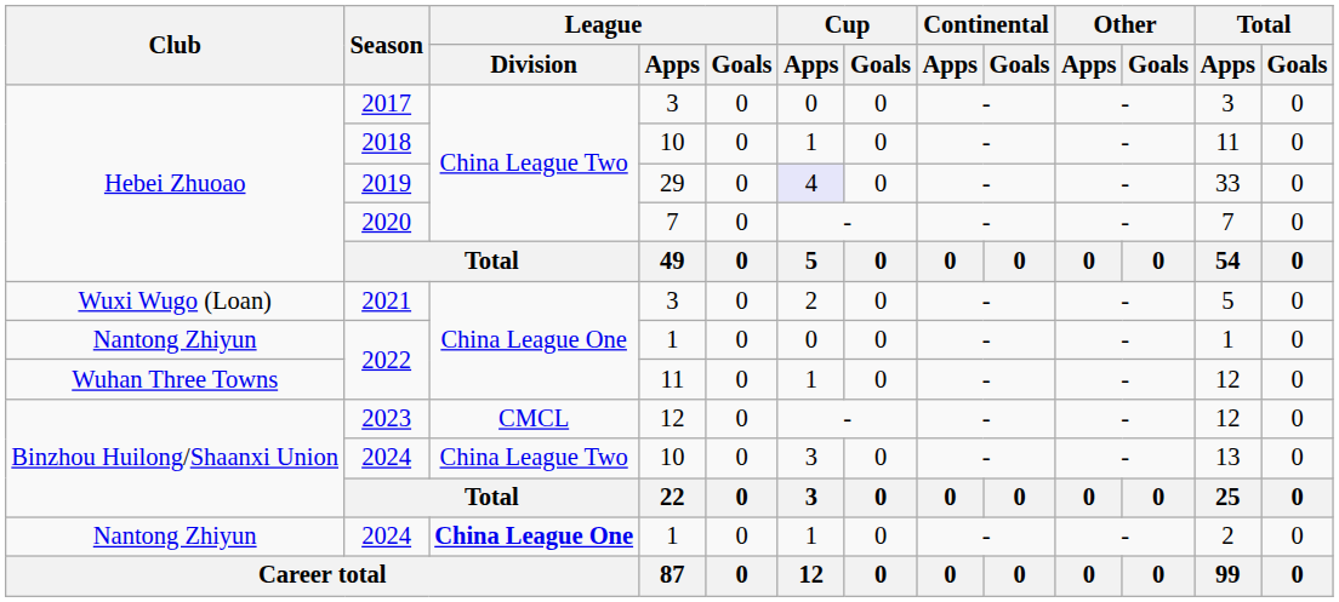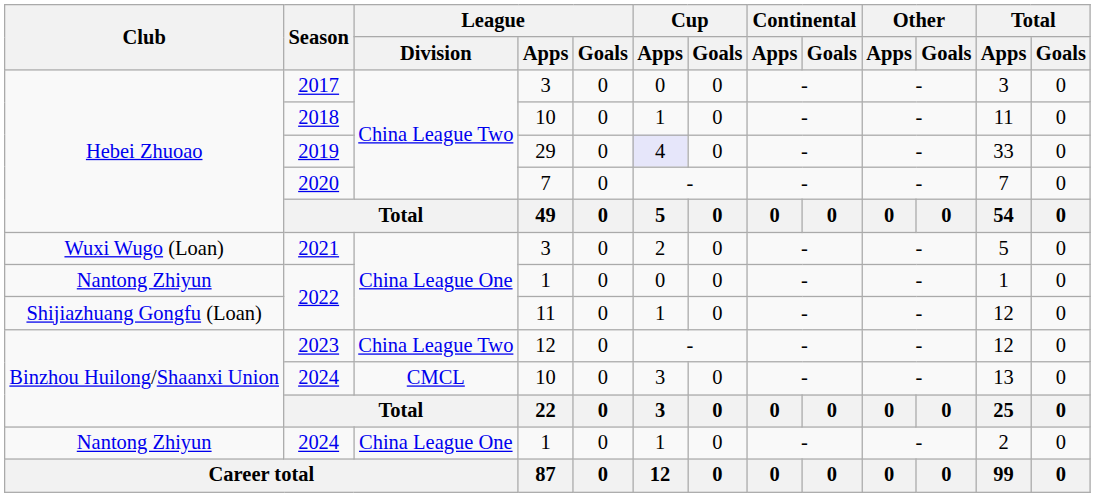 <table class="wikitable" style="text-align: center">
 <tr>
 <th rowspan="2">Club</th>
 <th rowspan="2">Season</th>
 <th colspan="3">League</th>
 <th colspan="2">Cup</th>
 <th colspan="2">Continental</th>
 <th colspan="2">Other</th>
 <th colspan="2">Total</th>
 </tr>
 <tr>
 <th>Division</th>
 <th>Apps</th>
 <th>Goals</th>
 <th>Apps</th>
 <th>Goals</th>
 <th>Apps</th>
 <th>Goals</th>
 <th>Apps</th>
 <th>Goals</th>
 <th>Apps</th>
 <th>Goals</th>
 </tr>
 <tr>
 <td rowspan="5"><a href='#'>Hebei Zhuoao</a></td>
 <td><a href='#'>2017</a></td>
 <td rowspan="4"><a href='#'>China League Two</a></td>
 <td>3</td>
 <td>0</td>
 <td>0</td>
 <td>0</td>
 <td colspan="2">-</td>
 <td colspan="2">-</td>
 <td>3</td>
 <td>0</td>
 </tr>
 <tr>
 <td><a href='#'>2018</a></td>
 <td>10</td>
 <td>0</td>
 <td>1</td>
 <td>0</td>
 <td colspan="2">-</td>
 <td colspan="2">-</td>
 <td>11</td>
 <td>0</td>
 </tr>
 <tr>
 <td><a href='#'>2019</a></td>
 <td>29</td>
 <td>0</td>
 <td style="background: lavender;">4</td>
 <td>0</td>
 <td colspan="2">-</td>
 <td colspan="2">-</td>
 <td>33</td>
 <td>0</td>
 </tr>
 <tr>
 <td><a href='#'>2020</a></td>
 <td>7</td>
 <td>0</td>
 <td colspan="2">-</td>
 <td colspan="2">-</td>
 <td colspan="2">-</td>
 <td>7</td>
 <td>0</td>
 </tr>
 <tr>
 <th colspan=2>Total</th>
 <th>49</th>
 <th>0</th>
 <th>5</th>
 <th>0</th>
 <th>0</th>
 <th>0</th>
 <th>0</th>
 <th>0</th>
 <th>54</th>
 <th>0</th>
 </tr>
 <tr>
 <td><a href='#'>Wuxi Wugo</a> (Loan)</td>
 <td><a href='#'>2021</a></td>
 <td rowspan=3><a href='#'>China League One</a></td>
 <td>3</td>
 <td>0</td>
 <td>2</td>
 <td>0</td>
 <td colspan="2">-</td>
 <td colspan="2">-</td>
 <td>5</td>
 <td>0</td>
 </tr>
 <tr>
 <td><a href='#'>Nantong Zhiyun</a></td>
 <td rowspan=2><a href='#'>2022</a></td>
 <td>1</td>
 <td>0</td>
 <td>0</td>
 <td>0</td>
 <td colspan="2">-</td>
 <td colspan="2">-</td>
 <td>1</td>
 <td>0</td>
 </tr>
 <tr>
-<td><a href='#'>Wuhan Three Towns</a></td>
+<td><a href='#'>Shijiazhuang Gongfu</a> (Loan)</td>
 <td>11</td>
 <td>0</td>
 <td>1</td>
 <td>0</td>
 <td colspan="2">-</td>
 <td colspan="2">-</td>
 <td>12</td>
 <td>0</td>
 </tr>
 <tr>
 <td rowspan=3><a href='#'>Binzhou Huilong</a>/<a href='#'>Shaanxi Union</a></td>
 <td><a href='#'>2023</a></td>
-<td><a href='#'>CMCL</a></td>
+<td><a href='#'>China League Two</a></td>
 <td>12</td>
 <td>0</td>
 <td colspan="2">-</td>
 <td colspan="2">-</td>
 <td colspan="2">-</td>
 <td>12</td>
 <td>0</td>
 </tr>
 <tr>
 <td><a href='#'>2024</a></td>
-<td><a href='#'>China League Two</a></td>
+<td><a href='#'>CMCL</a></td>
 <td>10</td>
 <td>0</td>
 <td>3</td>
 <td>0</td>
 <td colspan="2">-</td>
 <td colspan="2">-</td>
 <td>13</td>
 <td>0</td>
 </tr>
 <tr>
 <th colspan=2>Total</th>
 <th>22</th>
 <th>0</th>
 <th>3</th>
 <th>0</th>
 <th>0</th>
 <th>0</th>
 <th>0</th>
 <th>0</th>
 <th>25</th>
 <th>0</th>
 </tr>
 <tr>
 <td><a href='#'>Nantong Zhiyun</a></td>
 <td><a href='#'>2024</a></td>
-<td><strong><a href='#'>China League One</a></strong></td>
+<td><a href='#'>China League One</a></td>
 <td>1</td>
 <td>0</td>
 <td>1</td>
 <td>0</td>
 <td colspan="2">-</td>
 <td colspan="2">-</td>
 <td>2</td>
 <td>0</td>
 </tr>
 <tr>
 <th colspan=3>Career total</th>
 <th>87</th>
 <th>0</th>
 <th>12</th>
 <th>0</th>
 <th>0</th>
 <th>0</th>
 <th>0</th>
 <th>0</th>
 <th>99</th>
 <th>0</th>
 </tr>
 </table>
